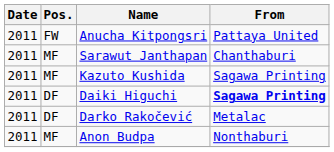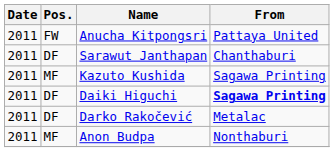 <table class="wikitable">
 <tr>
 <th>Date</th>
 <th>Pos.</th>
 <th>Name</th>
 <th>From</th>
 </tr>
 <tr>
 <td>2011</td>
 <td>FW</td>
 <td> <a href='#'>Anucha Kitpongsri</a></td>
 <td> <a href='#'>Pattaya United</a></td>
 </tr>
 <tr>
 <td>2011</td>
-<td>MF</td>
+<td>DF</td>
 <td> <a href='#'>Sarawut Janthapan</a></td>
 <td> <a href='#'>Chanthaburi</a></td>
 </tr>
 <tr>
 <td>2011</td>
 <td>MF</td>
 <td> <a href='#'>Kazuto Kushida</a></td>
 <td> <a href='#'>Sagawa Printing</a></td>
 </tr>
 <tr>
 <td>2011</td>
 <td>DF</td>
 <td> <a href='#'>Daiki Higuchi</a></td>
 <td><strong> <a href='#'>Sagawa Printing</a></strong></td>
 </tr>
 <tr>
 <td>2011</td>
 <td>DF</td>
 <td> <a href='#'>Darko Rakočević</a></td>
 <td> <a href='#'>Metalac</a></td>
 </tr>
 <tr>
 <td>2011</td>
 <td>MF</td>
 <td> <a href='#'>Anon Budpa</a></td>
 <td> <a href='#'>Nonthaburi</a></td>
 </tr>
 <tr>
 </tr>
 </table>
